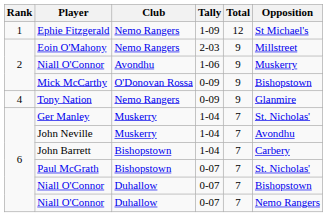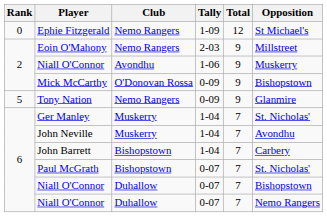 <table class="wikitable">
 <tr>
 <th>Rank</th>
 <th>Player</th>
 <th>Club</th>
 <th>Tally</th>
 <th>Total</th>
 <th>Opposition</th>
 </tr>
 <tr>
-<td rowspan="1" style="text-align:center;">1</td>
+<td rowspan="1" style="text-align:center;">0</td>
 <td><a href='#'>Ephie Fitzgerald</a></td>
 <td><a href='#'>Nemo Rangers</a></td>
 <td align=center>1-09</td>
 <td align=center>12</td>
 <td><a href='#'>St Michael's</a></td>
 </tr>
 <tr>
 <td rowspan="3" style="text-align:center;">2</td>
 <td><a href='#'>Eoin O'Mahony</a></td>
 <td><a href='#'>Nemo Rangers</a></td>
 <td align=center>2-03</td>
 <td align=center>9</td>
 <td><a href='#'>Millstreet</a></td>
 </tr>
 <tr>
 <td><a href='#'>Niall O'Connor</a></td>
 <td><a href='#'>Avondhu</a></td>
 <td align=center>1-06</td>
 <td align=center>9</td>
 <td><a href='#'>Muskerry</a></td>
 </tr>
 <tr>
 <td><a href='#'>Mick McCarthy</a></td>
 <td><a href='#'>O'Donovan Rossa</a></td>
 <td align=center>0-09</td>
 <td align=center>9</td>
 <td><a href='#'>Bishopstown</a></td>
 </tr>
 <tr>
-<td rowspan="1" style="text-align:center;">4</td>
+<td rowspan="1" style="text-align:center;">5</td>
 <td><a href='#'>Tony Nation</a></td>
 <td><a href='#'>Nemo Rangers</a></td>
 <td align=center>0-09</td>
 <td align=center>9</td>
 <td><a href='#'>Glanmire</a></td>
 </tr>
 <tr>
 <td rowspan="6" style="text-align:center;">6</td>
 <td><a href='#'>Ger Manley</a></td>
 <td><a href='#'>Muskerry</a></td>
 <td align=center>1-04</td>
 <td align=center>7</td>
 <td><a href='#'>St. Nicholas'</a></td>
 </tr>
 <tr>
 <td>John Neville</td>
 <td><a href='#'>Muskerry</a></td>
 <td align=center>1-04</td>
 <td align=center>7</td>
 <td><a href='#'>Avondhu</a></td>
 </tr>
 <tr>
 <td>John Barrett</td>
 <td><a href='#'>Bishopstown</a></td>
 <td align=center>1-04</td>
 <td align=center>7</td>
 <td><a href='#'>Carbery</a></td>
 </tr>
 <tr>
 <td><a href='#'>Paul McGrath</a></td>
 <td><a href='#'>Bishopstown</a></td>
 <td align=center>0-07</td>
 <td align=center>7</td>
 <td><a href='#'>St. Nicholas'</a></td>
 </tr>
 <tr>
 <td><a href='#'>Niall O'Connor</a></td>
 <td><a href='#'>Duhallow</a></td>
 <td align=center>0-07</td>
 <td align=center>7</td>
 <td><a href='#'>Bishopstown</a></td>
 </tr>
 <tr>
 <td><a href='#'>Niall O'Connor</a></td>
 <td><a href='#'>Duhallow</a></td>
 <td align=center>0-07</td>
 <td align=center>7</td>
 <td><a href='#'>Nemo Rangers</a></td>
 </tr>
 </table>
